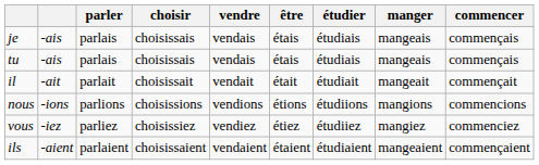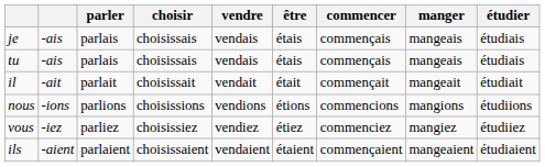 <table class="wikitable">
 <tr>
 <th> </th>
 <th></th>
 <th>parler</th>
 <th>choisir</th>
 <th>vendre</th>
 <th>être</th>
+<th>commencer</th>
+<th>manger</th>
 <th>étudier</th>
-<th>manger</th>
-<th>commencer</th>
 </tr>
 <tr ->
 <td><em>je</em></td>
 <td><em>-ais</em></td>
 <td>parlais</td>
 <td>choisissais</td>
 <td>vendais</td>
 <td>étais</td>
+<td>commençais</td>
+<td>mangeais</td>
 <td>étudiais</td>
-<td>mangeais</td>
-<td>commençais</td>
 </tr>
 <tr ->
 <td><em>tu</em></td>
 <td><em>-ais</em></td>
 <td>parlais</td>
 <td>choisissais</td>
 <td>vendais</td>
 <td>étais</td>
+<td>commençais</td>
+<td>mangeais</td>
 <td>étudiais</td>
-<td>mangeais</td>
-<td>commençais</td>
 </tr>
 <tr ->
 <td><em>il</em></td>
 <td><em>-ait</em></td>
 <td>parlait</td>
 <td>choisissait</td>
 <td>vendait</td>
 <td>était</td>
+<td>commençait</td>
+<td>mangeait</td>
 <td>étudiait</td>
-<td>mangeait</td>
-<td>commençait</td>
 </tr>
 <tr ->
 <td><em>nous</em></td>
 <td><em>-ions</em></td>
 <td>parlions</td>
 <td>choisissions</td>
 <td>vendions</td>
 <td>étions</td>
+<td>commencions</td>
+<td>mangions</td>
 <td>étudiions</td>
-<td>mangions</td>
-<td>commencions</td>
 </tr>
 <tr ->
 <td><em>vous</em></td>
 <td><em>-iez</em></td>
 <td>parliez</td>
 <td>choisissiez</td>
 <td>vendiez</td>
 <td>étiez</td>
+<td>commenciez</td>
+<td>mangiez</td>
 <td>étudiiez</td>
-<td>mangiez</td>
-<td>commenciez</td>
 </tr>
 <tr ->
 <td><em>ils</em></td>
 <td><em>-aient</em></td>
 <td>parlaient</td>
 <td>choisissaient</td>
 <td>vendaient</td>
 <td>étaient</td>
+<td>commençaient</td>
+<td>mangeaient</td>
 <td>étudiaient</td>
-<td>mangeaient</td>
-<td>commençaient</td>
 </tr>
 </table>
